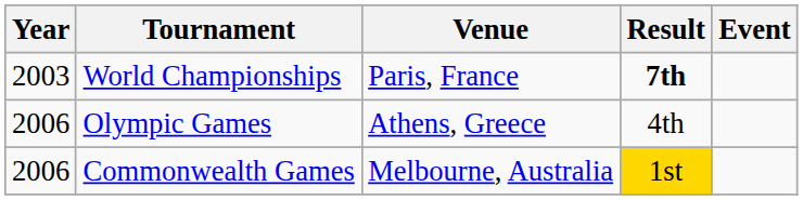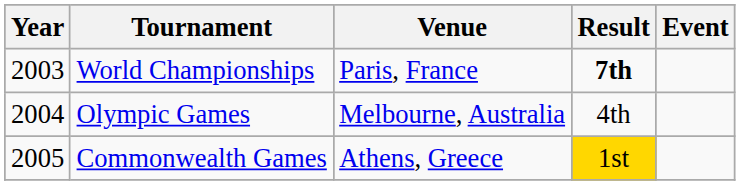 <table class="wikitable" style="font-size: 95%;">
 <tr>
 <th>Year</th>
 <th>Tournament</th>
 <th>Venue</th>
 <th>Result</th>
 <th>Event</th>
 </tr>
 <tr>
 <td>2003</td>
 <td><a href='#'>World Championships</a></td>
 <td><a href='#'>Paris</a>, <a href='#'>France</a></td>
 <td align="center"><strong>7th</strong></td>
 <td></td>
 </tr>
 <tr>
-<td>2006</td>
+<td>2004</td>
 <td><a href='#'>Olympic Games</a></td>
-<td><a href='#'>Athens</a>, <a href='#'>Greece</a></td>
+<td><a href='#'>Melbourne</a>, <a href='#'>Australia</a></td>
 <td align="center">4th</td>
 <td></td>
 </tr>
 <tr>
-<td>2006</td>
+<td>2005</td>
 <td><a href='#'>Commonwealth Games</a></td>
-<td><a href='#'>Melbourne</a>, <a href='#'>Australia</a></td>
+<td><a href='#'>Athens</a>, <a href='#'>Greece</a></td>
 <td bgcolor=gold align="center">1st</td>
 <td></td>
 </tr>
 </table>
